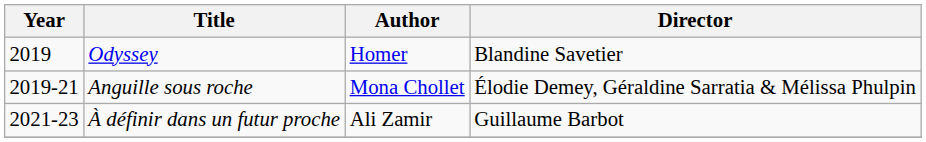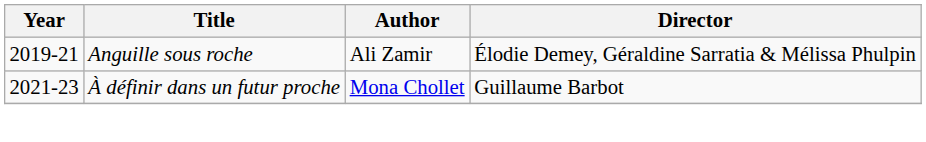 <table class="wikitable">
 <tr>
 <th>Year</th>
 <th>Title</th>
 <th>Author</th>
 <th>Director</th>
 </tr>
 <tr>
-<td>2019</td>
-<td><em><a href='#'>Odyssey</a></em></td>
-<td><a href='#'>Homer</a></td>
-<td>Blandine Savetier</td>
-</tr>
-<tr>
 <td>2019-21</td>
 <td><em>Anguille sous roche</em></td>
-<td><a href='#'>Mona Chollet</a></td>
+<td>Ali Zamir</td>
 <td>Élodie Demey, Géraldine Sarratia & Mélissa Phulpin</td>
 </tr>
 <tr>
 <td>2021-23</td>
 <td><em>À définir dans un futur proche</em></td>
-<td>Ali Zamir</td>
+<td><a href='#'>Mona Chollet</a></td>
 <td>Guillaume Barbot</td>
 </tr>
 <tr>
 </tr>
 </table>
